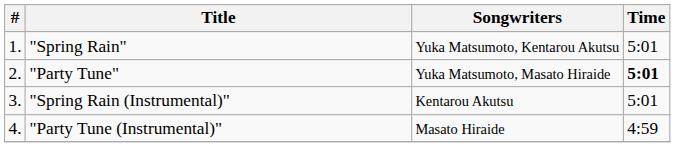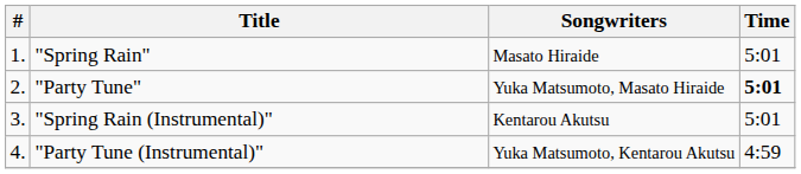 <table class="wikitable">
 <tr>
 <th>#</th>
 <th width="350">Title</th>
 <th>Songwriters</th>
 <th>Time</th>
 </tr>
 <tr>
 <td>1.</td>
 <td>"Spring Rain"</td>
-<td><small>Yuka Matsumoto, Kentarou Akutsu</small></td>
+<td><small>Masato Hiraide</small></td>
 <td>5:01</td>
 </tr>
 <tr>
 <td>2.</td>
 <td>"Party Tune"</td>
 <td><small>Yuka Matsumoto, Masato Hiraide</small></td>
 <td><strong>5:01</strong></td>
 </tr>
 <tr>
 <td>3.</td>
 <td>"Spring Rain (Instrumental)"</td>
 <td><small>Kentarou Akutsu</small></td>
 <td>5:01</td>
 </tr>
 <tr>
 <td>4.</td>
 <td>"Party Tune (Instrumental)"</td>
-<td><small>Masato Hiraide</small></td>
+<td><small>Yuka Matsumoto, Kentarou Akutsu</small></td>
 <td>4:59</td>
 </tr>
 <tr>
 </tr>
 </table>
